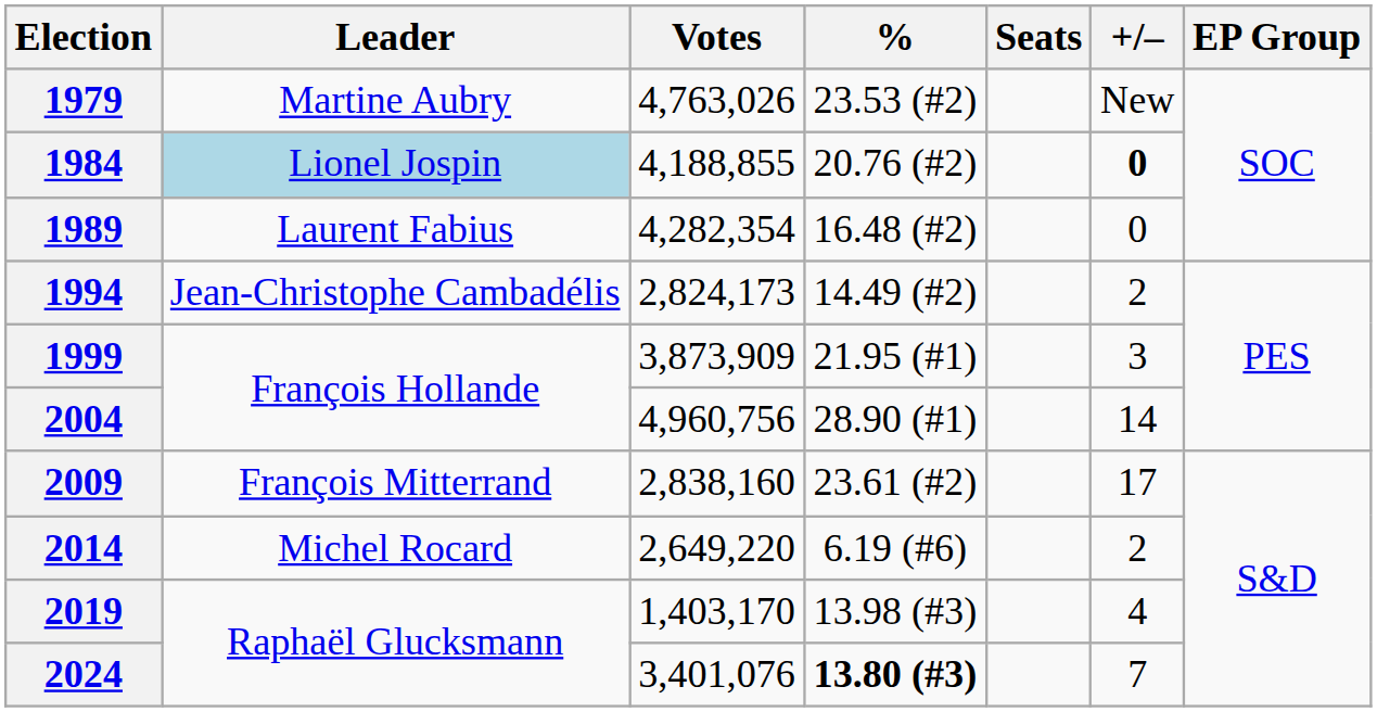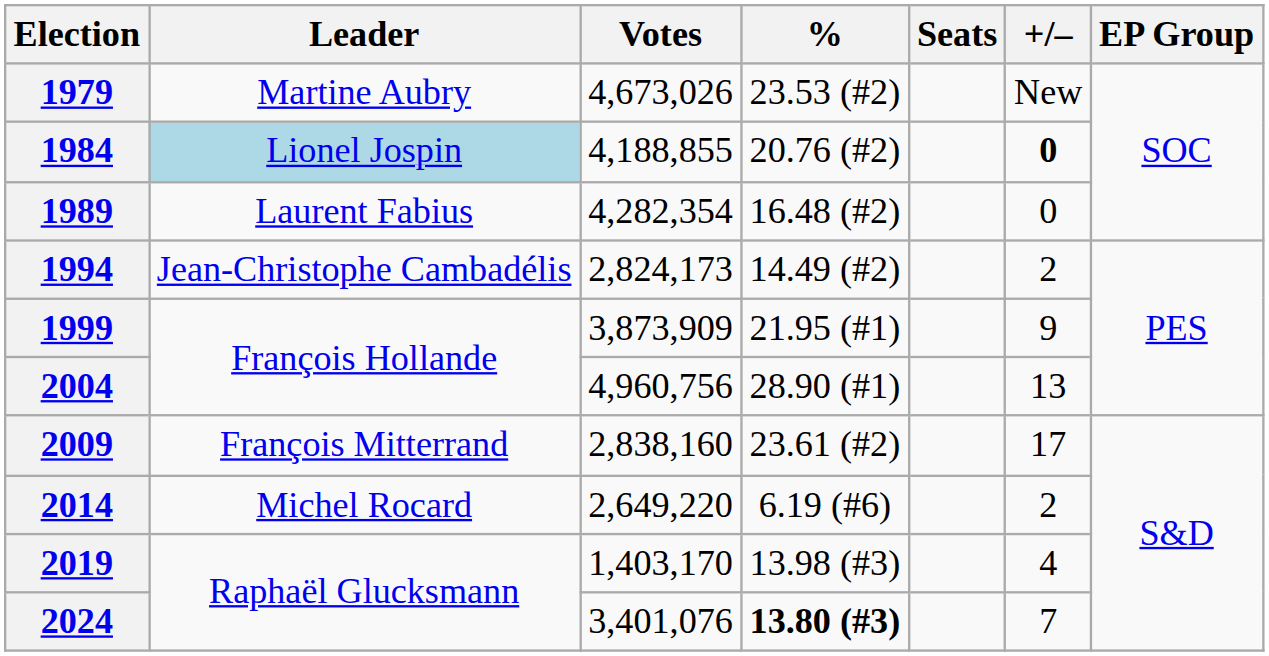 <table class="wikitable" style="font-size:97%; text-align:center;">
 <tr>
 <th>Election</th>
 <th>Leader</th>
 <th>Votes</th>
 <th>%</th>
 <th>Seats</th>
 <th>+/–</th>
 <th>EP Group</th>
 </tr>
 <tr>
 <th><a href='#'>1979</a></th>
 <td><a href='#'>Martine Aubry</a></td>
-<td>4,763,026</td>
+<td>4,673,026</td>
 <td>23.53 (#2)</td>
 <td></td>
 <td>New</td>
 <td rowspan="3"><a href='#'>SOC</a></td>
 </tr>
 <tr>
 <th><a href='#'>1984</a></th>
 <td style="background: lightblue;"><a href='#'>Lionel Jospin</a></td>
 <td>4,188,855</td>
 <td>20.76 (#2)</td>
 <td></td>
 <td><strong> 0</strong></td>
 </tr>
 <tr>
 <th><a href='#'>1989</a></th>
 <td><a href='#'>Laurent Fabius</a></td>
 <td>4,282,354</td>
 <td>16.48 (#2)</td>
 <td></td>
 <td> 0</td>
 </tr>
 <tr>
 <th><a href='#'>1994</a></th>
 <td><a href='#'>Jean-Christophe Cambadélis</a></td>
 <td>2,824,173</td>
 <td>14.49 (#2)</td>
 <td></td>
 <td> 2</td>
 <td rowspan="3"><a href='#'>PES</a></td>
 </tr>
 <tr>
 <th><a href='#'>1999</a></th>
 <td rowspan="2"><a href='#'>François Hollande</a></td>
 <td>3,873,909</td>
 <td>21.95 (#1)</td>
 <td></td>
-<td> 3</td>
+<td> 9</td>
 </tr>
 <tr>
 <th><a href='#'>2004</a></th>
 <td>4,960,756</td>
 <td>28.90 (#1)</td>
 <td></td>
-<td> 14</td>
+<td> 13</td>
 </tr>
 <tr>
 <th><a href='#'>2009</a></th>
 <td><a href='#'>François Mitterrand</a></td>
 <td>2,838,160</td>
 <td>23.61 (#2)</td>
 <td></td>
 <td> 17</td>
 <td rowspan="4"><a href='#'>S&D</a></td>
 </tr>
 <tr>
 <th><a href='#'>2014</a></th>
 <td><a href='#'>Michel Rocard</a></td>
 <td>2,649,220</td>
 <td>6.19 (#6)</td>
 <td></td>
 <td> 2</td>
 </tr>
 <tr>
 <th><a href='#'>2019</a></th>
 <td rowspan="2"><a href='#'>Raphaël Glucksmann</a></td>
 <td>1,403,170</td>
 <td>13.98 (#3)</td>
 <td></td>
 <td> 4</td>
 </tr>
 <tr>
 <th><a href='#'>2024</a></th>
 <td>3,401,076</td>
 <td><strong>13.80 (#3)</strong></td>
 <td></td>
 <td> 7</td>
 </tr>
 </table>
